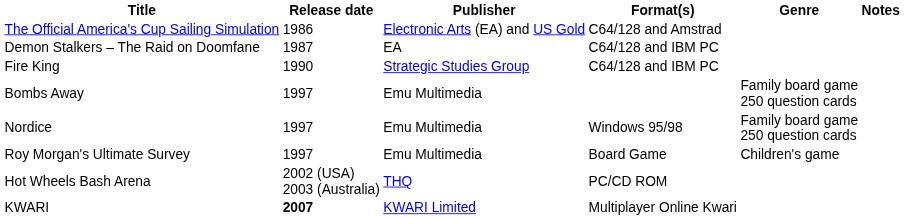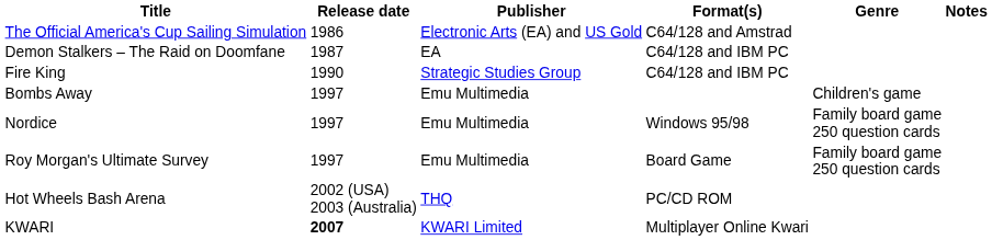 <table>
 <tr>
 <th>Title</th>
 <th>Release date</th>
 <th>Publisher</th>
 <th>Format(s)</th>
 <th>Genre</th>
 <th>Notes</th>
 </tr>
 <tr>
 <td><a href='#'>The Official America's Cup Sailing Simulation</a></td>
 <td>1986</td>
 <td><a href='#'>Electronic Arts</a> (EA) and <a href='#'>US Gold</a></td>
 <td>C64/128 and Amstrad</td>
 <td></td>
 <td></td>
 </tr>
 <tr>
 <td>Demon Stalkers – The Raid on Doomfane</td>
 <td>1987</td>
 <td>EA</td>
 <td>C64/128 and IBM PC</td>
 <td></td>
 <td></td>
 </tr>
 <tr>
 <td>Fire King</td>
 <td>1990</td>
 <td><a href='#'>Strategic Studies Group</a></td>
 <td>C64/128 and IBM PC</td>
 <td></td>
 <td></td>
 </tr>
 <tr>
 <td>Bombs Away</td>
 <td>1997</td>
 <td>Emu Multimedia</td>
 <td></td>
-<td>Family board game<br>250 question cards</td>
+<td>Children's game</td>
 <td></td>
 </tr>
 <tr>
 <td>Nordice</td>
 <td>1997</td>
 <td>Emu Multimedia</td>
 <td>Windows 95/98</td>
 <td>Family board game<br>250 question cards</td>
 <td></td>
 </tr>
 <tr>
 <td>Roy Morgan's Ultimate Survey</td>
 <td>1997</td>
 <td>Emu Multimedia</td>
 <td>Board Game</td>
-<td>Children's game</td>
+<td>Family board game<br>250 question cards</td>
 <td></td>
 </tr>
 <tr>
 <td>Hot Wheels Bash Arena</td>
 <td>2002 (USA)<br>2003 (Australia)</td>
 <td><a href='#'>THQ</a></td>
 <td>PC/CD ROM</td>
 <td></td>
 <td></td>
 </tr>
 <tr>
 <td>KWARI</td>
 <td><strong>2007</strong></td>
 <td><a href='#'>KWARI Limited</a></td>
 <td>Multiplayer Online Kwari</td>
 <td></td>
 <td></td>
 </tr>
 </table>
